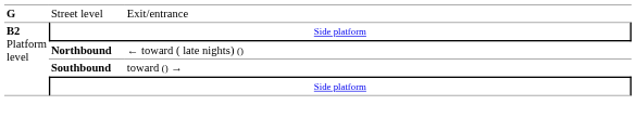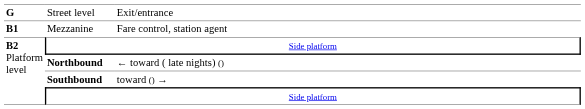 <table table border=0 cellspacing=0 cellpadding=3>
 <tr>
 <td style="border-top:solid 1px gray;" width=50><strong>G</strong></td>
 <td style="border-top:solid 1px gray;" width=100>Street level</td>
 <td style="border-top:solid 1px gray;" width=700>Exit/entrance</td>
+</tr>
+<tr>
+<td style="border-top:solid 1px gray;"><strong>B1</strong></td>
+<td style="border-top:solid 1px gray;">Mezzanine</td>
+<td style="border-top:solid 1px gray;">Fare control, station agent</td>
 </tr>
 <tr>
 <td style="border-bottom:solid 1px gray;border-top:solid 1px gray;" width=50 rowspan=6 valign=top><strong>B2</strong><br>Platform level</td>
 <td style="border-top:solid 1px gray;border-right:solid 2px black;border-left:solid 2px black;border-bottom:solid 2px black;text-align:center;" colspan=2><small><a href='#'>Side platform</a></small></td>
 </tr>
 <tr>
 <td style="border-bottom:solid 1px gray;"><span><strong>Northbound</strong></span></td>
 <td style="border-bottom:solid 1px gray;">←  toward  ( late nights) <small>()</small></td>
 </tr>
 <tr>
 <td><span><strong>Southbound</strong></span></td>
 <td>  toward  <small>()</small> →</td>
 </tr>
 <tr>
 <td style="border-bottom:solid 1px gray;border-top:solid 2px black;border-right:solid 2px black;border-left:solid 2px black;text-align:center;" colspan=2><small><a href='#'>Side platform</a></small></td>
 </tr>
 </table>
